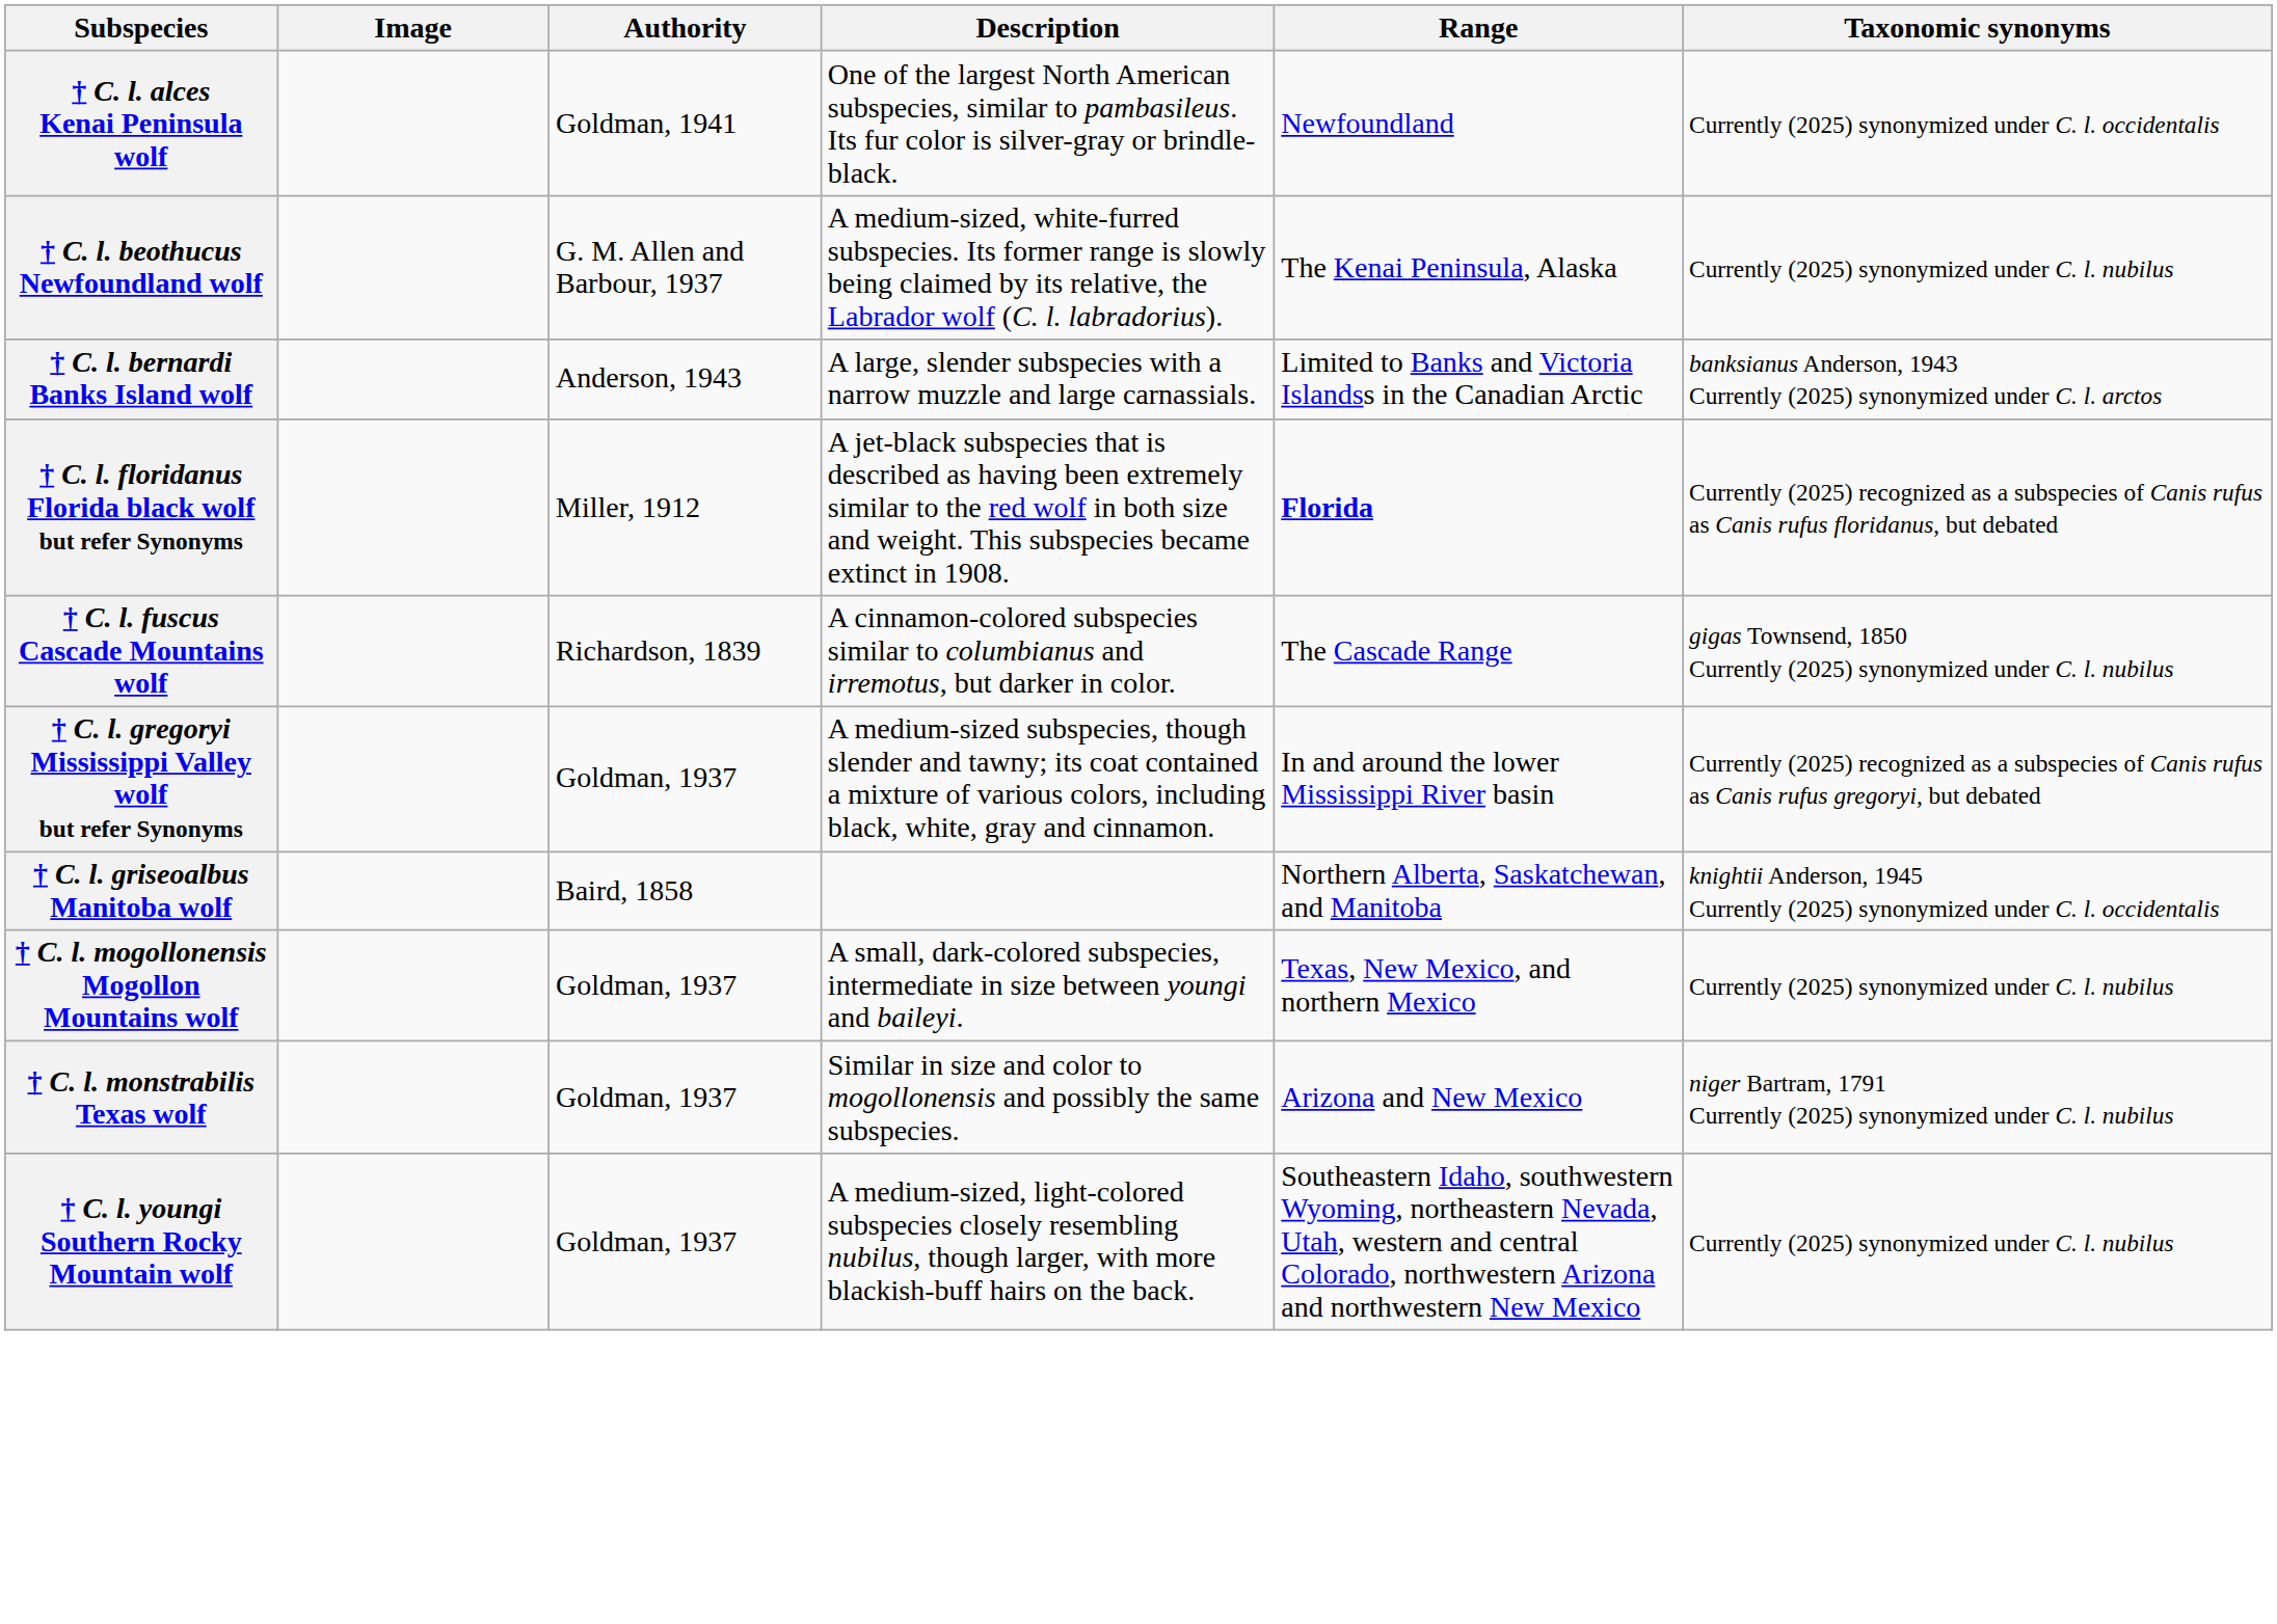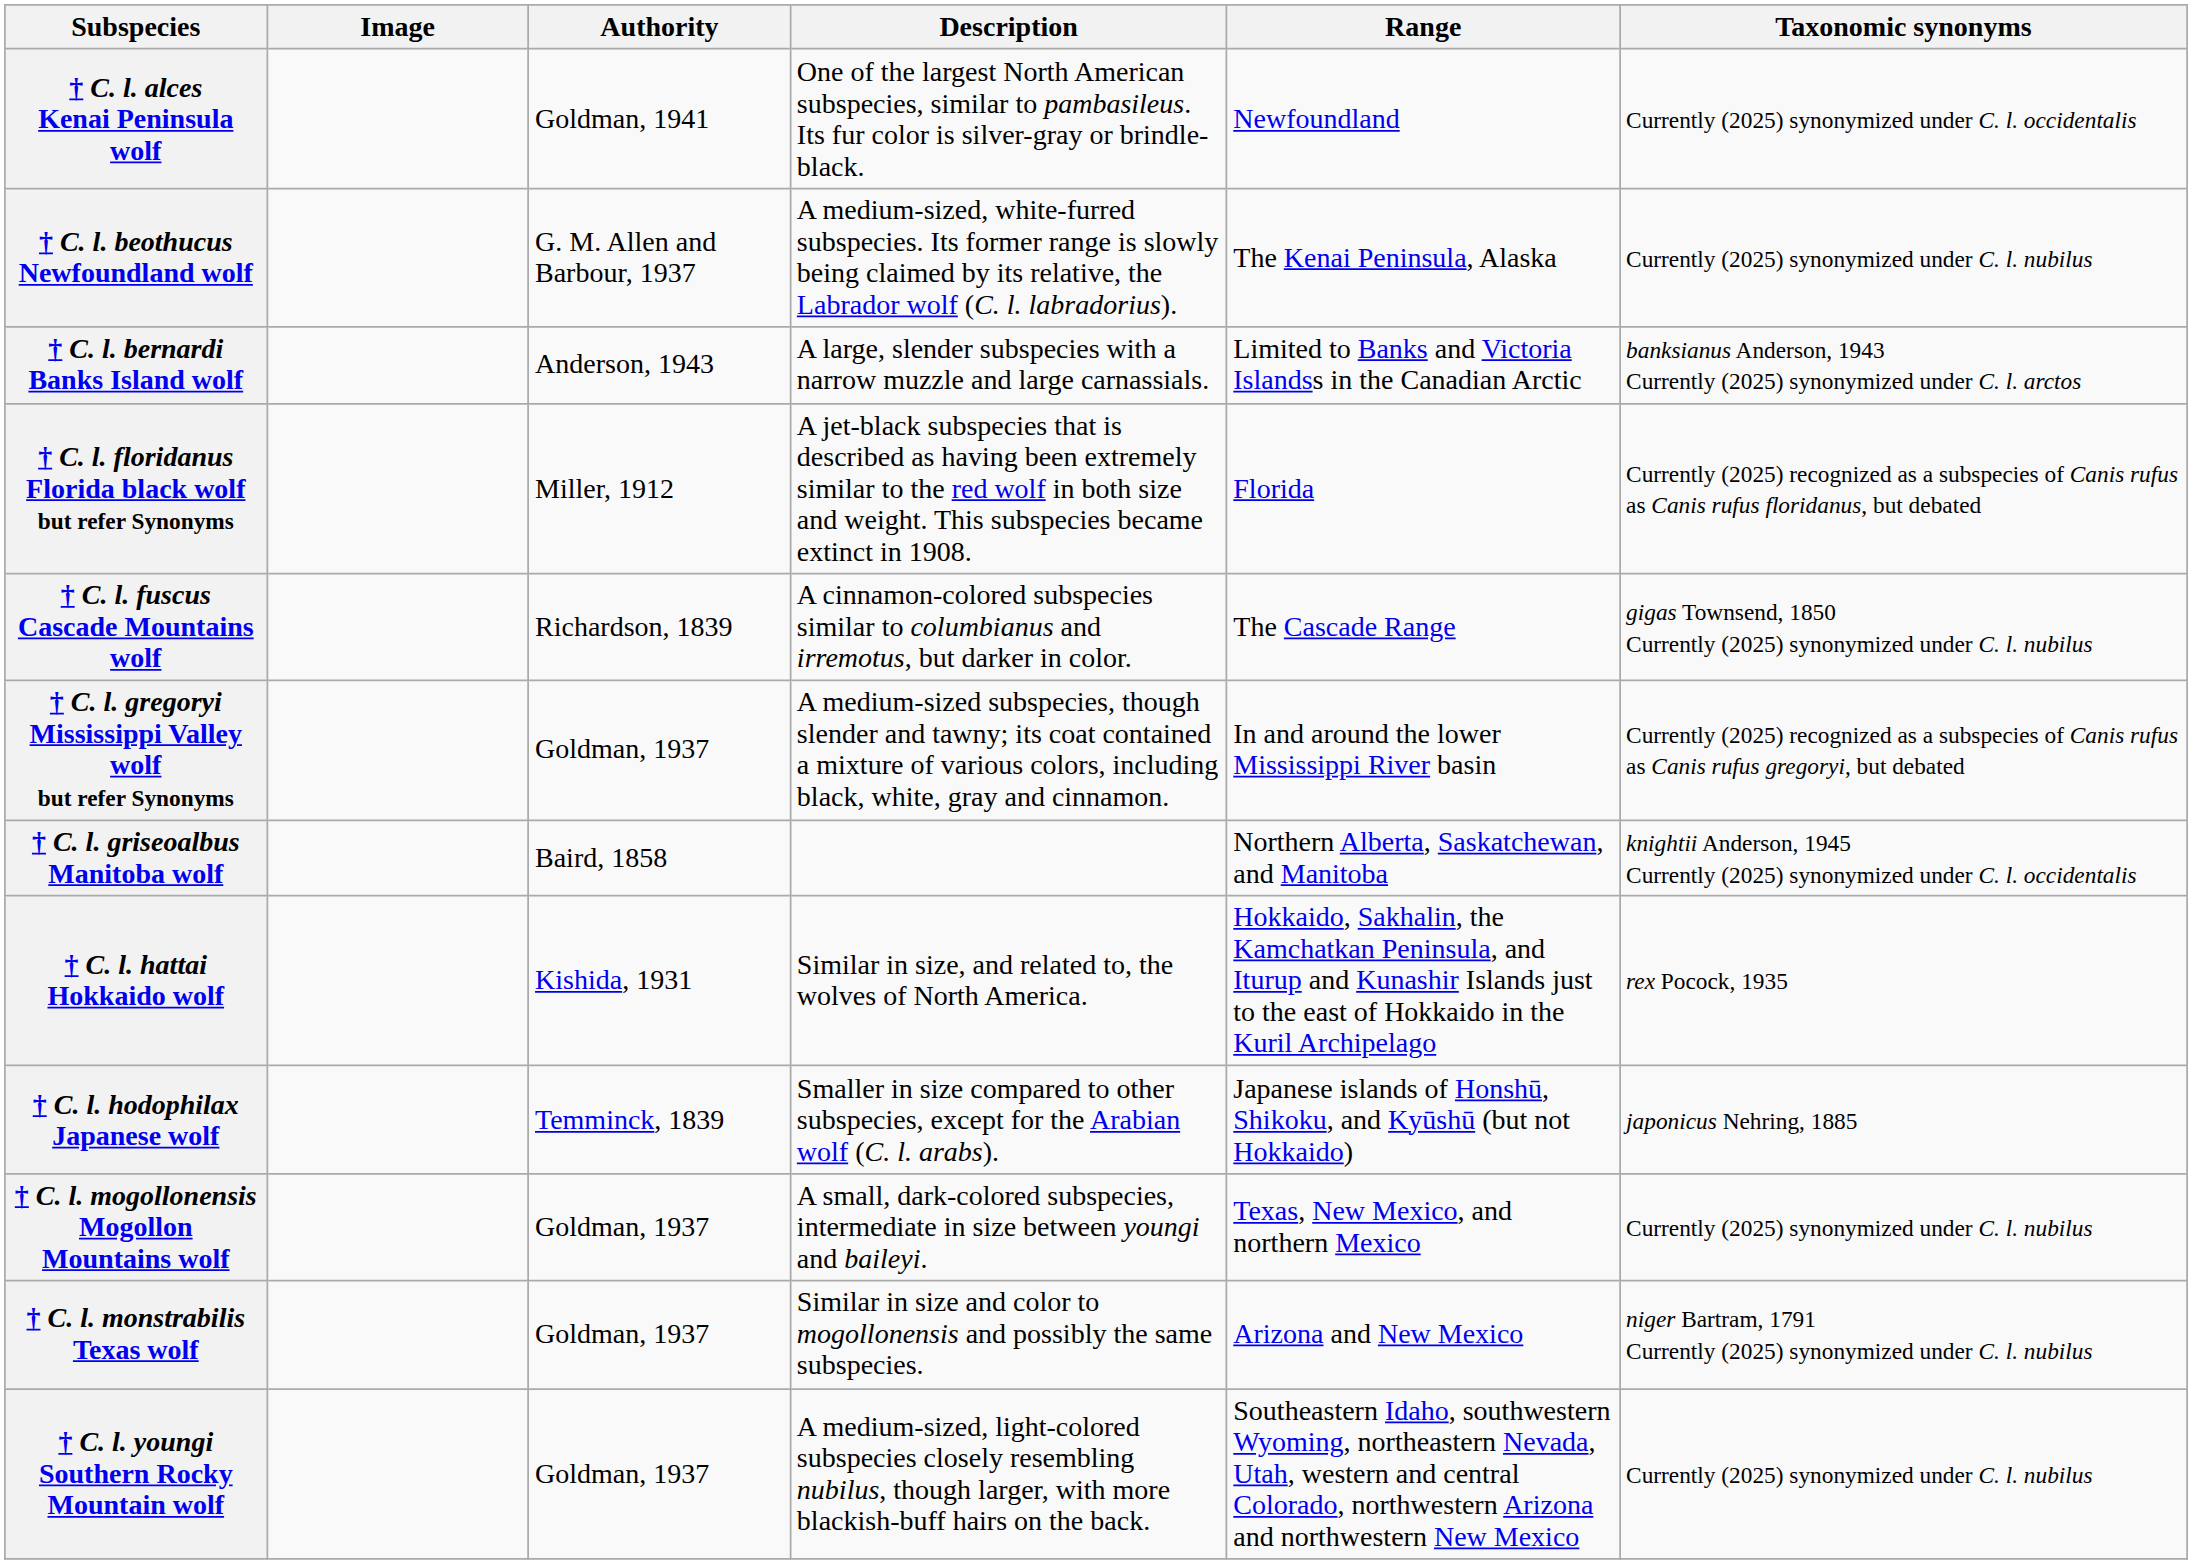 <table class="wikitable">
 <tr>
 <th scope="col" width=12%>Subspecies</th>
 <th scope="col" width=12%>Image</th>
 <th scope="col" width=12%>Authority</th>
 <th scope="col" width=20%>Description</th>
 <th scope="col" width=18%>Range</th>
 <th scope="col" width=26%>Taxonomic synonyms</th>
 </tr>
 <tr>
 <th scope="row"><a href='#'>†</a> <em>C. l. alces</em><br><a href='#'>Kenai Peninsula wolf</a></th>
 <td></td>
 <td>Goldman, 1941</td>
 <td>One of the largest North American subspecies, similar to <em>pambasileus</em>. Its fur color is silver-gray or brindle-black.</td>
 <td><a href='#'>Newfoundland</a></td>
 <td><small>Currently (2025) synonymized under <em>C. l. occidentalis</em></small></td>
 </tr>
 <tr>
 <th scope="row"><a href='#'>†</a> <em>C. l. beothucus</em><br><a href='#'>Newfoundland wolf</a></th>
 <td></td>
 <td>G. M. Allen and Barbour, 1937</td>
 <td>A medium-sized, white-furred subspecies. Its former range is slowly being claimed by its relative, the <a href='#'>Labrador wolf</a> (<em>C. l. labradorius</em>).</td>
 <td>The <a href='#'>Kenai Peninsula</a>, Alaska</td>
 <td><small>Currently (2025) synonymized under <em>C. l. nubilus</em></small></td>
 </tr>
 <tr>
 <th scope="row"><a href='#'>†</a> <em>C. l. bernardi</em><br><a href='#'>Banks Island wolf</a></th>
 <td></td>
 <td>Anderson, 1943</td>
 <td>A large, slender subspecies with a narrow muzzle and large carnassials.</td>
 <td>Limited to <a href='#'>Banks</a> and <a href='#'>Victoria Islands</a>s in the Canadian Arctic</td>
 <td><small><em>banksianus</em> Anderson, 1943</small><br><small>Currently (2025) synonymized under <em>C. l. arctos</em></small></td>
 </tr>
 <tr>
 <th scope="row"><a href='#'>†</a> <em>C. l. floridanus</em><br><a href='#'>Florida black wolf</a><br><small>but refer Synonyms</small></th>
 <td></td>
 <td>Miller, 1912</td>
 <td>A jet-black subspecies that is described as having been extremely similar to the <a href='#'>red wolf</a> in both size and weight. This subspecies became extinct in 1908.</td>
-<td><strong><a href='#'>Florida</a></strong></td>
+<td><a href='#'>Florida</a></td>
 <td><small>Currently (2025) recognized as a subspecies of <em>Canis rufus</em> as <em>Canis rufus floridanus</em>, but debated</small></td>
 </tr>
 <tr>
 <th scope="row"><a href='#'>†</a> <em>C. l. fuscus</em><br><a href='#'>Cascade Mountains wolf</a></th>
 <td></td>
 <td>Richardson, 1839</td>
 <td>A cinnamon-colored subspecies similar to <em>columbianus</em> and <em>irremotus</em>, but darker in color.</td>
 <td>The <a href='#'>Cascade Range</a></td>
 <td><small><em>gigas</em> Townsend, 1850</small><br><small>Currently (2025) synonymized under <em>C. l. nubilus</em></small></td>
 </tr>
 <tr>
 <th scope="row"><a href='#'>†</a> <em>C. l. gregoryi</em><br><a href='#'>Mississippi Valley wolf</a><br><small>but refer Synonyms</small></th>
 <td></td>
 <td>Goldman, 1937</td>
 <td>A medium-sized subspecies, though slender and tawny; its coat contained a mixture of various colors, including black, white, gray and cinnamon.</td>
 <td>In and around the lower <a href='#'>Mississippi River</a> basin</td>
 <td><small>Currently (2025) recognized as a subspecies of <em>Canis rufus</em> as <em>Canis rufus gregoryi</em>, but debated</small></td>
 </tr>
 <tr>
 <th scope="row"><a href='#'>†</a> <em>C. l. griseoalbus</em><br><a href='#'>Manitoba wolf</a></th>
 <td></td>
 <td>Baird, 1858</td>
 <td></td>
 <td>Northern <a href='#'>Alberta</a>, <a href='#'>Saskatchewan</a>, and <a href='#'>Manitoba</a></td>
 <td><small><em>knightii</em> Anderson, 1945</small><br><small>Currently (2025) synonymized under <em>C. l. occidentalis</em></small></td>
 </tr>
 <tr>
+<th scope="row"><a href='#'>†</a> <em>C. l. hattai</em><br><a href='#'>Hokkaido wolf</a></th>
+<td></td>
+<td><a href='#'>Kishida</a>, 1931</td>
+<td>Similar in size, and related to, the wolves of North America.</td>
+<td><a href='#'>Hokkaido</a>, <a href='#'>Sakhalin</a>, the <a href='#'>Kamchatkan Peninsula</a>, and <a href='#'>Iturup</a> and <a href='#'>Kunashir</a> Islands just to the east of Hokkaido in the <a href='#'>Kuril Archipelago</a></td>
+<td><small><em>rex</em> Pocock, 1935</small></td>
+</tr>
+<tr>
+<th scope="row"><a href='#'>†</a> <em>C. l. hodophilax</em><br><a href='#'>Japanese wolf</a></th>
+<td></td>
+<td><a href='#'>Temminck</a>, 1839</td>
+<td>Smaller in size compared to other subspecies, except for the <a href='#'>Arabian wolf</a> (<em>C. l. arabs</em>).</td>
+<td>Japanese islands of <a href='#'>Honshū</a>, <a href='#'>Shikoku</a>, and <a href='#'>Kyūshū</a> (but not <a href='#'>Hokkaido</a>)</td>
+<td><small><em>japonicus</em> Nehring, 1885</small></td>
+</tr>
+<tr>
 <th scope="row"><a href='#'>†</a> <em>C. l. mogollonensis</em><br><a href='#'>Mogollon Mountains wolf</a></th>
 <td></td>
 <td>Goldman, 1937</td>
 <td>A small, dark-colored subspecies, intermediate in size between <em>youngi</em> and <em>baileyi</em>.</td>
 <td><a href='#'>Texas</a>, <a href='#'>New Mexico</a>, and northern <a href='#'>Mexico</a></td>
 <td><small>Currently (2025) synonymized under <em>C. l. nubilus</em></small></td>
 </tr>
 <tr>
 <th scope="row"><a href='#'>†</a> <em>C. l. monstrabilis</em><br><a href='#'>Texas wolf</a></th>
 <td></td>
 <td>Goldman, 1937</td>
 <td>Similar in size and color to <em>mogollonensis</em> and possibly the same subspecies.</td>
 <td><a href='#'>Arizona</a> and <a href='#'>New Mexico</a></td>
 <td><small><em>niger</em> Bartram, 1791</small><br><small>Currently (2025) synonymized under <em>C. l. nubilus</em></small></td>
 </tr>
 <tr>
 <th scope="row"><a href='#'>†</a> <em>C. l. youngi</em><br><a href='#'>Southern Rocky Mountain wolf</a></th>
 <td></td>
 <td>Goldman, 1937</td>
 <td>A medium-sized, light-colored subspecies closely resembling <em>nubilus</em>, though larger, with more blackish-buff hairs on the back.</td>
 <td>Southeastern <a href='#'>Idaho</a>, southwestern <a href='#'>Wyoming</a>, northeastern <a href='#'>Nevada</a>, <a href='#'>Utah</a>, western and central <a href='#'>Colorado</a>, northwestern <a href='#'>Arizona</a> and northwestern <a href='#'>New Mexico</a></td>
 <td><small>Currently (2025) synonymized under <em>C. l. nubilus</em></small></td>
 </tr>
 </table>
